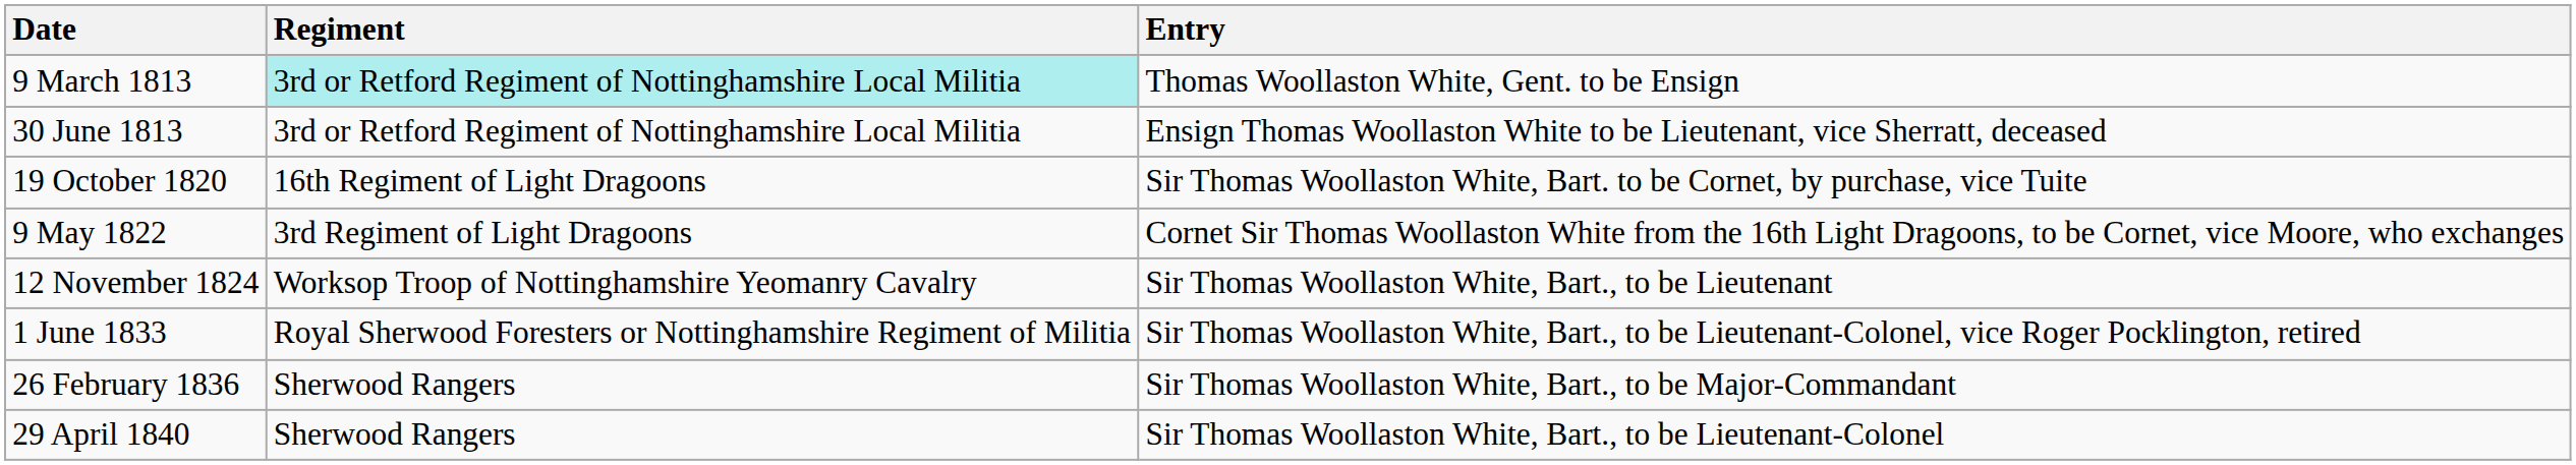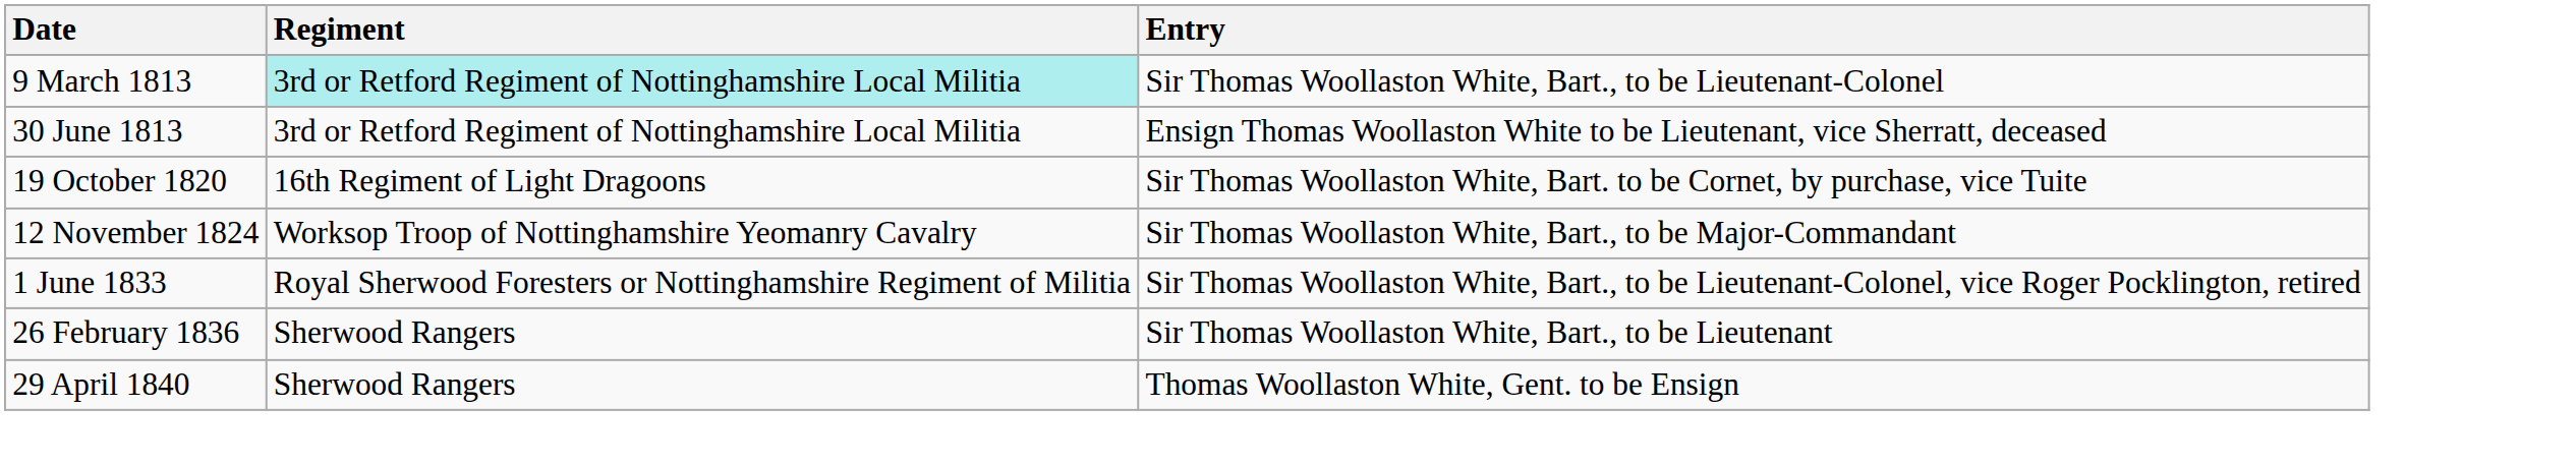 <table class="wikitable">
 <tr>
 <th scope="col" style="text-align: left;">Date</th>
 <th scope="col" style="text-align: left;">Regiment</th>
 <th scope="col" style="text-align: left;">Entry</th>
 </tr>
 <tr>
 <td>9 March 1813</td>
 <td style="background: paleturquoise;">3rd or Retford Regiment of Nottinghamshire Local Militia</td>
-<td>Thomas Woollaston White, Gent. to be Ensign</td>
+<td>Sir Thomas Woollaston White, Bart., to be Lieutenant-Colonel</td>
 </tr>
 <tr>
 <td>30 June 1813</td>
 <td>3rd or Retford Regiment of Nottinghamshire Local Militia</td>
 <td>Ensign Thomas Woollaston White to be Lieutenant, vice Sherratt, deceased</td>
 </tr>
 <tr>
 <td>19 October 1820</td>
 <td>16th Regiment of Light Dragoons</td>
 <td>Sir Thomas Woollaston White, Bart. to be Cornet, by purchase, vice Tuite</td>
 </tr>
 <tr>
-<td>9 May 1822</td>
-<td>3rd Regiment of Light Dragoons</td>
-<td>Cornet Sir Thomas Woollaston White from the 16th Light Dragoons, to be Cornet, vice Moore, who exchanges</td>
-</tr>
-<tr>
 <td>12 November 1824</td>
 <td>Worksop Troop of Nottinghamshire Yeomanry Cavalry</td>
-<td>Sir Thomas Woollaston White, Bart., to be Lieutenant</td>
+<td>Sir Thomas Woollaston White, Bart., to be Major-Commandant</td>
 </tr>
 <tr>
 <td>1 June 1833</td>
 <td>Royal Sherwood Foresters or Nottinghamshire Regiment of Militia</td>
 <td>Sir Thomas Woollaston White, Bart., to be Lieutenant-Colonel, vice Roger Pocklington, retired</td>
 </tr>
 <tr>
 <td>26 February 1836</td>
 <td>Sherwood Rangers</td>
-<td>Sir Thomas Woollaston White, Bart., to be Major-Commandant</td>
+<td>Sir Thomas Woollaston White, Bart., to be Lieutenant</td>
 </tr>
 <tr>
 <td>29 April 1840</td>
 <td>Sherwood Rangers</td>
-<td>Sir Thomas Woollaston White, Bart., to be Lieutenant-Colonel</td>
+<td>Thomas Woollaston White, Gent. to be Ensign</td>
 </tr>
 </table>
